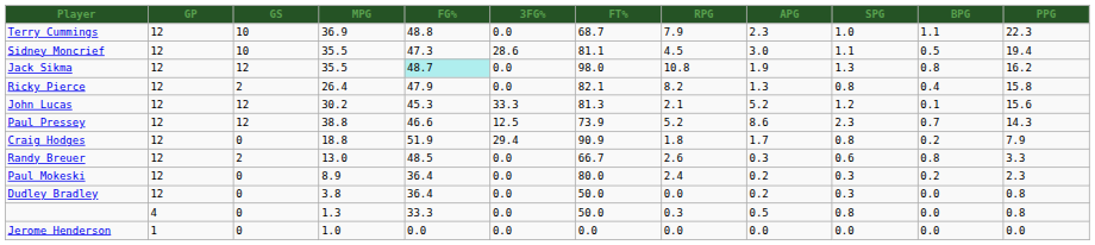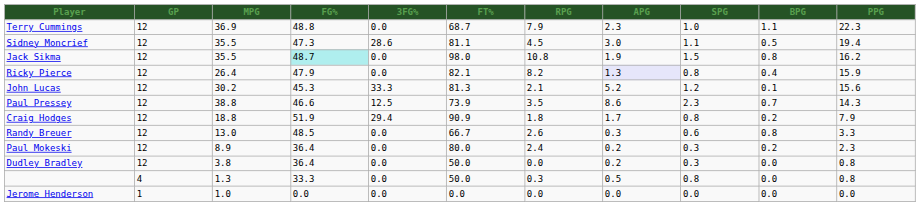 <table class="wikitable sortable" style="font-size: 90%">
 <tr>
 <th style="background:#255325; color:#59A04F" width="10%">Player</th>
 <th style="background:#255325; color:#59A04F" width="6%">GP</th>
-<th style="background:#255325; color:#59A04F" width="6%">GS</th>
 <th style="background:#255325; color:#59A04F" width="6%">MPG</th>
 <th style="background:#255325; color:#59A04F" width="6%">FG%</th>
 <th style="background:#255325; color:#59A04F" width="6%">3FG%</th>
 <th style="background:#255325; color:#59A04F" width="6%">FT%</th>
 <th style="background:#255325; color:#59A04F" width="6%">RPG</th>
 <th style="background:#255325; color:#59A04F" width="6%">APG</th>
 <th style="background:#255325; color:#59A04F" width="6%">SPG</th>
 <th style="background:#255325; color:#59A04F" width="6%">BPG</th>
 <th style="background:#255325; color:#59A04F" width="6%">PPG</th>
 </tr>
 <tr>
 <td><a href='#'>Terry Cummings</a></td>
 <td>12</td>
-<td>10</td>
 <td>36.9</td>
 <td>48.8</td>
 <td>0.0</td>
 <td>68.7</td>
 <td>7.9</td>
 <td>2.3</td>
 <td>1.0</td>
 <td>1.1</td>
 <td>22.3</td>
 </tr>
 <tr>
 <td><a href='#'>Sidney Moncrief</a></td>
 <td>12</td>
-<td>10</td>
 <td>35.5</td>
 <td>47.3</td>
 <td>28.6</td>
 <td>81.1</td>
 <td>4.5</td>
 <td>3.0</td>
 <td>1.1</td>
 <td>0.5</td>
 <td>19.4</td>
 </tr>
 <tr>
 <td><a href='#'>Jack Sikma</a></td>
 <td>12</td>
-<td>12</td>
 <td>35.5</td>
 <td style="background: paleturquoise;">48.7</td>
 <td>0.0</td>
 <td>98.0</td>
 <td>10.8</td>
 <td>1.9</td>
-<td>1.3</td>
+<td>1.5</td>
 <td>0.8</td>
 <td>16.2</td>
 </tr>
 <tr>
 <td><a href='#'>Ricky Pierce</a></td>
 <td>12</td>
-<td>2</td>
 <td>26.4</td>
 <td>47.9</td>
 <td>0.0</td>
 <td>82.1</td>
 <td>8.2</td>
-<td>1.3</td>
+<td style="background: lavender;">1.3</td>
 <td>0.8</td>
 <td>0.4</td>
-<td>15.8</td>
+<td>15.9</td>
 </tr>
 <tr>
 <td><a href='#'>John Lucas</a></td>
-<td>12</td>
 <td>12</td>
 <td>30.2</td>
 <td>45.3</td>
 <td>33.3</td>
 <td>81.3</td>
 <td>2.1</td>
 <td>5.2</td>
 <td>1.2</td>
 <td>0.1</td>
 <td>15.6</td>
 </tr>
 <tr>
 <td><a href='#'>Paul Pressey</a></td>
 <td>12</td>
-<td>12</td>
 <td>38.8</td>
 <td>46.6</td>
 <td>12.5</td>
 <td>73.9</td>
-<td>5.2</td>
+<td>3.5</td>
 <td>8.6</td>
 <td>2.3</td>
 <td>0.7</td>
 <td>14.3</td>
 </tr>
 <tr>
 <td><a href='#'>Craig Hodges</a></td>
 <td>12</td>
-<td>0</td>
 <td>18.8</td>
 <td>51.9</td>
 <td>29.4</td>
 <td>90.9</td>
 <td>1.8</td>
 <td>1.7</td>
 <td>0.8</td>
 <td>0.2</td>
 <td>7.9</td>
 </tr>
 <tr>
 <td><a href='#'>Randy Breuer</a></td>
 <td>12</td>
-<td>2</td>
 <td>13.0</td>
 <td>48.5</td>
 <td>0.0</td>
 <td>66.7</td>
 <td>2.6</td>
 <td>0.3</td>
 <td>0.6</td>
 <td>0.8</td>
 <td>3.3</td>
 </tr>
 <tr>
 <td><a href='#'>Paul Mokeski</a></td>
 <td>12</td>
-<td>0</td>
 <td>8.9</td>
 <td>36.4</td>
 <td>0.0</td>
 <td>80.0</td>
 <td>2.4</td>
 <td>0.2</td>
 <td>0.3</td>
 <td>0.2</td>
 <td>2.3</td>
 </tr>
 <tr>
 <td><a href='#'>Dudley Bradley</a></td>
 <td>12</td>
-<td>0</td>
 <td>3.8</td>
 <td>36.4</td>
 <td>0.0</td>
 <td>50.0</td>
 <td>0.0</td>
 <td>0.2</td>
 <td>0.3</td>
 <td>0.0</td>
 <td>0.8</td>
 </tr>
 <tr>
 <td></td>
 <td>4</td>
-<td>0</td>
 <td>1.3</td>
 <td>33.3</td>
 <td>0.0</td>
 <td>50.0</td>
 <td>0.3</td>
 <td>0.5</td>
 <td>0.8</td>
 <td>0.0</td>
 <td>0.8</td>
 </tr>
 <tr>
 <td><a href='#'>Jerome Henderson</a></td>
 <td>1</td>
-<td>0</td>
 <td>1.0</td>
 <td>0.0</td>
 <td>0.0</td>
 <td>0.0</td>
 <td>0.0</td>
 <td>0.0</td>
 <td>0.0</td>
 <td>0.0</td>
 <td>0.0</td>
 </tr>
 </table>
